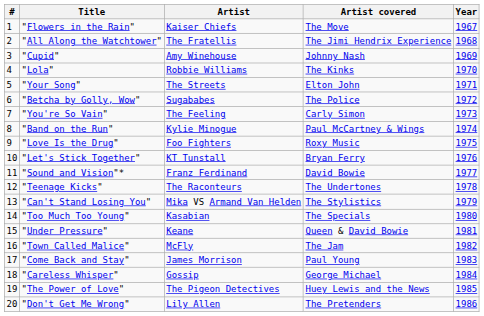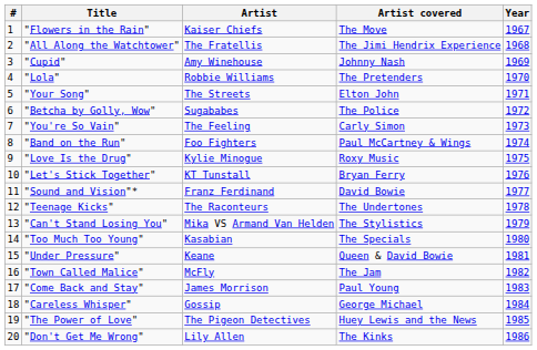 <table class="wikitable">
 <tr>
 <th align="center">#</th>
 <th align="center">Title</th>
 <th align="center">Artist</th>
 <th align="center">Artist covered</th>
 <th align="center">Year</th>
 </tr>
 <tr>
 <td>1</td>
 <td>"<a href='#'>Flowers in the Rain</a>"</td>
 <td><a href='#'>Kaiser Chiefs</a></td>
 <td><a href='#'>The Move</a></td>
 <td><a href='#'>1967</a></td>
 </tr>
 <tr>
 <td>2</td>
 <td>"<a href='#'>All Along the Watchtower</a>"</td>
 <td><a href='#'>The Fratellis</a></td>
 <td><a href='#'>The Jimi Hendrix Experience</a></td>
 <td><a href='#'>1968</a></td>
 </tr>
 <tr>
 <td>3</td>
 <td>"<a href='#'>Cupid</a>"</td>
 <td><a href='#'>Amy Winehouse</a></td>
 <td><a href='#'>Johnny Nash</a></td>
 <td><a href='#'>1969</a></td>
 </tr>
 <tr>
 <td>4</td>
 <td>"<a href='#'>Lola</a>"</td>
 <td><a href='#'>Robbie Williams</a></td>
-<td><a href='#'>The Kinks</a></td>
+<td><a href='#'>The Pretenders</a></td>
 <td><a href='#'>1970</a></td>
 </tr>
 <tr>
 <td>5</td>
 <td>"<a href='#'>Your Song</a>"</td>
 <td><a href='#'>The Streets</a></td>
 <td><a href='#'>Elton John</a></td>
 <td><a href='#'>1971</a></td>
 </tr>
 <tr>
 <td>6</td>
 <td>"<a href='#'>Betcha by Golly, Wow</a>"</td>
 <td><a href='#'>Sugababes</a></td>
 <td><a href='#'>The Police</a></td>
 <td><a href='#'>1972</a></td>
 </tr>
 <tr>
 <td>7</td>
 <td>"<a href='#'>You're So Vain</a>"</td>
 <td><a href='#'>The Feeling</a></td>
 <td><a href='#'>Carly Simon</a></td>
 <td><a href='#'>1973</a></td>
 </tr>
 <tr>
 <td>8</td>
 <td>"<a href='#'>Band on the Run</a>"</td>
-<td><a href='#'>Kylie Minogue</a></td>
+<td><a href='#'>Foo Fighters</a></td>
 <td><a href='#'>Paul McCartney & Wings</a></td>
 <td><a href='#'>1974</a></td>
 </tr>
 <tr>
 <td>9</td>
 <td>"<a href='#'>Love Is the Drug</a>"</td>
-<td><a href='#'>Foo Fighters</a></td>
+<td><a href='#'>Kylie Minogue</a></td>
 <td><a href='#'>Roxy Music</a></td>
 <td><a href='#'>1975</a></td>
 </tr>
 <tr>
 <td>10</td>
 <td>"<a href='#'>Let's Stick Together</a>"</td>
 <td><a href='#'>KT Tunstall</a></td>
 <td><a href='#'>Bryan Ferry</a></td>
 <td><a href='#'>1976</a></td>
 </tr>
 <tr>
 <td>11</td>
 <td>"<a href='#'>Sound and Vision</a>"*</td>
 <td><a href='#'>Franz Ferdinand</a></td>
 <td><a href='#'>David Bowie</a></td>
 <td><a href='#'>1977</a></td>
 </tr>
 <tr>
 <td>12</td>
 <td>"<a href='#'>Teenage Kicks</a>"</td>
 <td><a href='#'>The Raconteurs</a></td>
 <td><a href='#'>The Undertones</a></td>
 <td><a href='#'>1978</a></td>
 </tr>
 <tr>
 <td>13</td>
 <td>"<a href='#'>Can't Stand Losing You</a>"</td>
 <td><a href='#'>Mika</a> VS <a href='#'>Armand Van Helden</a></td>
 <td><a href='#'>The Stylistics</a></td>
 <td><a href='#'>1979</a></td>
 </tr>
 <tr>
 <td>14</td>
 <td>"<a href='#'>Too Much Too Young</a>"</td>
 <td><a href='#'>Kasabian</a></td>
 <td><a href='#'>The Specials</a></td>
 <td><a href='#'>1980</a></td>
 </tr>
 <tr>
 <td>15</td>
 <td>"<a href='#'>Under Pressure</a>"</td>
 <td><a href='#'>Keane</a></td>
 <td><a href='#'>Queen</a> & <a href='#'>David Bowie</a></td>
 <td><a href='#'>1981</a></td>
 </tr>
 <tr>
 <td>16</td>
 <td>"<a href='#'>Town Called Malice</a>"</td>
 <td><a href='#'>McFly</a></td>
 <td><a href='#'>The Jam</a></td>
 <td><a href='#'>1982</a></td>
 </tr>
 <tr>
 <td>17</td>
 <td>"<a href='#'>Come Back and Stay</a>"</td>
 <td><a href='#'>James Morrison</a></td>
 <td><a href='#'>Paul Young</a></td>
 <td><a href='#'>1983</a></td>
 </tr>
 <tr>
 <td>18</td>
 <td>"<a href='#'>Careless Whisper</a>"</td>
 <td><a href='#'>Gossip</a></td>
 <td><a href='#'>George Michael</a></td>
 <td><a href='#'>1984</a></td>
 </tr>
 <tr>
 <td>19</td>
 <td>"<a href='#'>The Power of Love</a>"</td>
 <td><a href='#'>The Pigeon Detectives</a></td>
 <td><a href='#'>Huey Lewis and the News</a></td>
 <td><a href='#'>1985</a></td>
 </tr>
 <tr>
 <td>20</td>
 <td>"<a href='#'>Don't Get Me Wrong</a>"</td>
 <td><a href='#'>Lily Allen</a></td>
-<td><a href='#'>The Pretenders</a></td>
+<td><a href='#'>The Kinks</a></td>
 <td><a href='#'>1986</a></td>
 </tr>
 </table>
